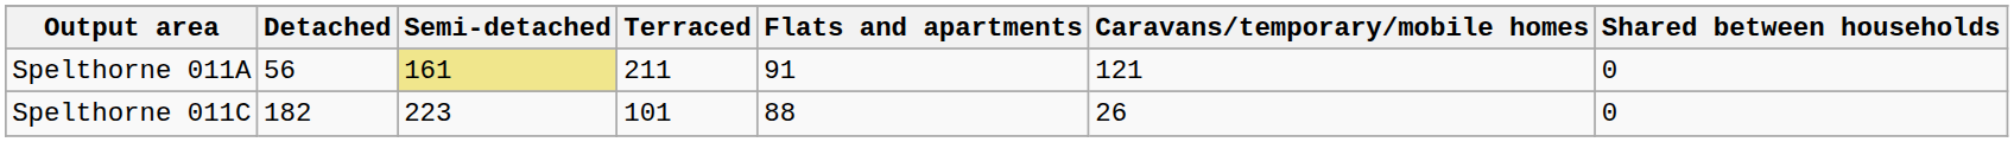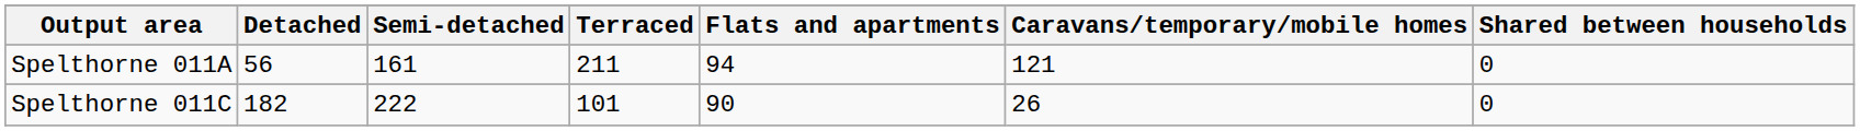 <table class="wikitable">
 <tr>
 </tr>
 <tr>
 <th>Output area</th>
 <th>Detached</th>
 <th>Semi-detached</th>
 <th>Terraced</th>
 <th>Flats and apartments</th>
 <th>Caravans/temporary/mobile homes</th>
 <th>Shared between households</th>
 </tr>
 <tr>
 <td>Spelthorne 011A</td>
 <td>56</td>
-<td style="background: khaki;">161</td>
+<td>161</td>
 <td>211</td>
-<td>91</td>
+<td>94</td>
 <td>121</td>
 <td>0</td>
 </tr>
 <tr>
 <td>Spelthorne 011C</td>
 <td>182</td>
-<td>223</td>
+<td>222</td>
 <td>101</td>
-<td>88</td>
+<td>90</td>
 <td>26</td>
 <td>0</td>
 </tr>
 </table>
